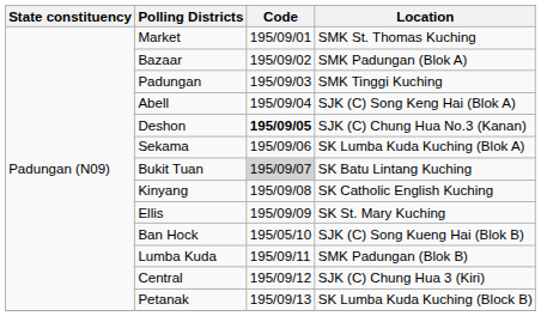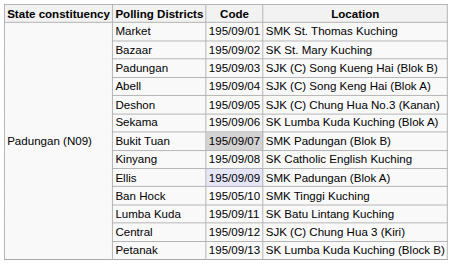 <table class="wikitable sortable mw-collapsible" style="white-space:nowrap;font-size:85%">
 <tr>
 <th>State constituency</th>
 <th>Polling Districts</th>
 <th>Code</th>
 <th>Location</th>
 </tr>
 <tr>
 <td rowspan="13">Padungan (N09)</td>
 <td>Market</td>
 <td>195/09/01</td>
 <td>SMK St. Thomas Kuching</td>
 </tr>
 <tr>
 <td>Bazaar</td>
 <td>195/09/02</td>
-<td>SMK Padungan (Blok A)</td>
+<td>SK St. Mary Kuching</td>
 </tr>
 <tr>
 <td>Padungan</td>
 <td>195/09/03</td>
-<td>SMK Tinggi Kuching</td>
+<td>SJK (C) Song Kueng Hai (Blok B)</td>
 </tr>
 <tr>
 <td>Abell</td>
 <td>195/09/04</td>
 <td>SJK (C) Song Keng Hai (Blok A)</td>
 </tr>
 <tr>
 <td>Deshon</td>
-<td><strong>195/09/05</strong></td>
+<td>195/09/05</td>
 <td>SJK (C) Chung Hua No.3 (Kanan)</td>
 </tr>
 <tr>
 <td>Sekama</td>
 <td>195/09/06</td>
 <td>SK Lumba Kuda Kuching (Blok A)</td>
 </tr>
 <tr>
 <td>Bukit Tuan</td>
 <td style="background: lightgrey;">195/09/07</td>
-<td>SK Batu Lintang Kuching</td>
+<td>SMK Padungan (Blok B)</td>
 </tr>
 <tr>
 <td>Kinyang</td>
 <td>195/09/08</td>
 <td>SK Catholic English Kuching</td>
 </tr>
 <tr>
 <td>Ellis</td>
-<td>195/09/09</td>
-<td>SK St. Mary Kuching</td>
+<td style="background: lavender;">195/09/09</td>
+<td>SMK Padungan (Blok A)</td>
 </tr>
 <tr>
 <td>Ban Hock</td>
 <td>195/05/10</td>
-<td>SJK (C) Song Kueng Hai (Blok B)</td>
+<td>SMK Tinggi Kuching</td>
 </tr>
 <tr>
 <td>Lumba Kuda</td>
 <td>195/09/11</td>
-<td>SMK Padungan (Blok B)</td>
+<td>SK Batu Lintang Kuching</td>
 </tr>
 <tr>
 <td>Central</td>
 <td>195/09/12</td>
 <td>SJK (C) Chung Hua 3 (Kiri)</td>
 </tr>
 <tr>
 <td>Petanak</td>
 <td>195/09/13</td>
 <td>SK Lumba Kuda Kuching (Block B)</td>
 </tr>
 <tr>
 </tr>
 </table>
